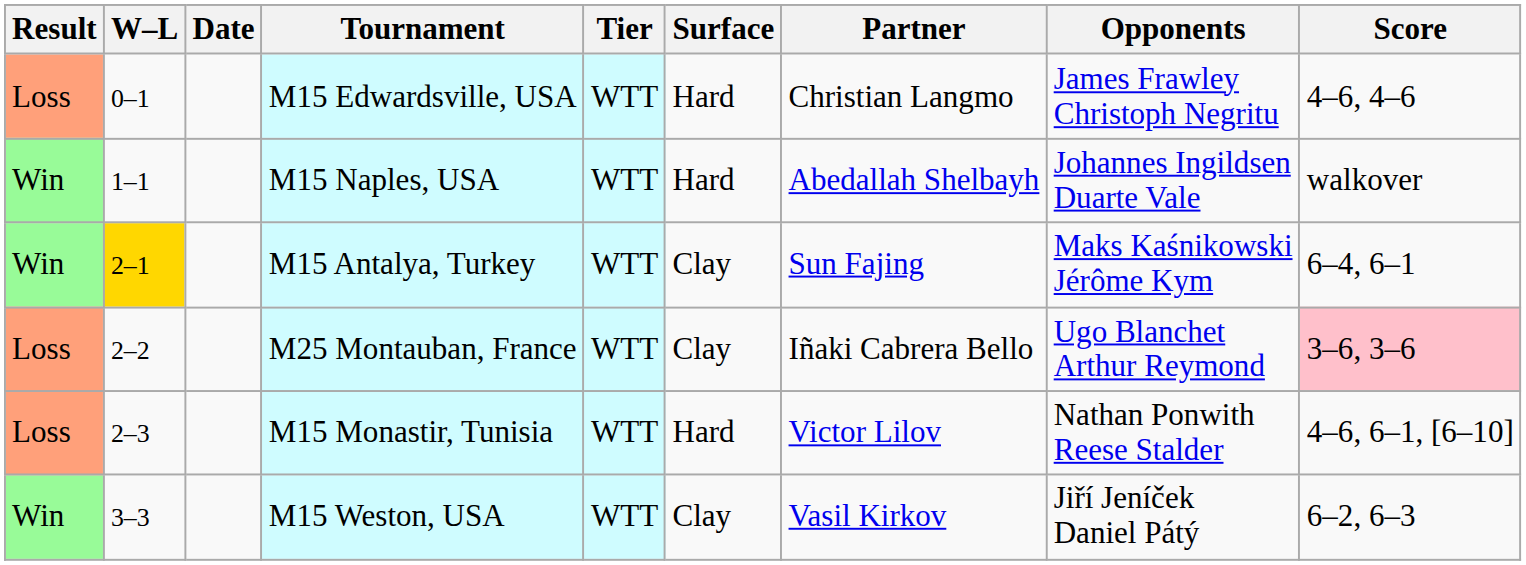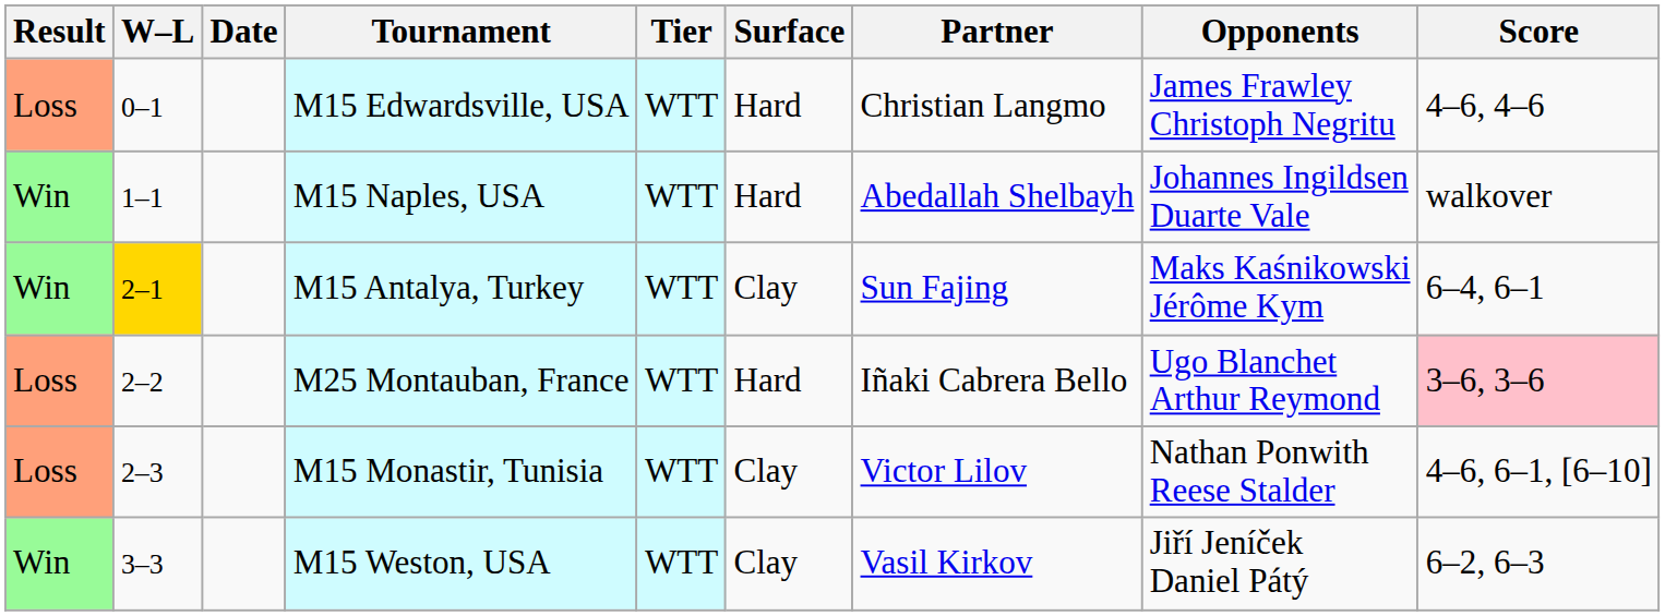 <table class="sortable wikitable">
 <tr>
 <th>Result</th>
 <th class="unsortable">W–L</th>
 <th>Date</th>
 <th>Tournament</th>
 <th>Tier</th>
 <th>Surface</th>
 <th>Partner</th>
 <th>Opponents</th>
 <th class="unsortable">Score</th>
 </tr>
 <tr>
 <td bgcolor=FFA07A>Loss</td>
 <td><small>0–1</small></td>
 <td></td>
 <td style="background:#cffcff;">M15 Edwardsville, USA</td>
 <td style="background:#cffcff;">WTT</td>
 <td>Hard</td>
 <td> Christian Langmo</td>
 <td> <a href='#'>James Frawley</a> <br>  <a href='#'>Christoph Negritu</a></td>
 <td>4–6, 4–6</td>
 </tr>
 <tr>
 <td bgcolor=98FB98>Win</td>
 <td><small>1–1</small></td>
 <td></td>
 <td style="background:#cffcff;">M15 Naples, USA</td>
 <td style="background:#cffcff;">WTT</td>
 <td>Hard</td>
 <td> <a href='#'>Abedallah Shelbayh</a></td>
 <td> <a href='#'>Johannes Ingildsen</a> <br>  <a href='#'>Duarte Vale</a></td>
 <td>walkover</td>
 </tr>
 <tr>
 <td bgcolor=98FB98>Win</td>
 <td style="background: gold;"><small>2–1</small></td>
 <td></td>
 <td style="background:#cffcff;">M15 Antalya, Turkey</td>
 <td style="background:#cffcff;">WTT</td>
 <td>Clay</td>
 <td> <a href='#'>Sun Fajing</a></td>
 <td> <a href='#'>Maks Kaśnikowski</a> <br>  <a href='#'>Jérôme Kym</a></td>
 <td>6–4, 6–1</td>
 </tr>
 <tr>
 <td bgcolor=FFA07A>Loss</td>
 <td><small>2–2</small></td>
 <td></td>
 <td style="background:#cffcff;">M25 Montauban, France</td>
 <td style="background:#cffcff;">WTT</td>
-<td>Clay</td>
+<td>Hard</td>
 <td> Iñaki Cabrera Bello</td>
 <td> <a href='#'>Ugo Blanchet</a> <br>  <a href='#'>Arthur Reymond</a></td>
 <td style="background: pink;">3–6, 3–6</td>
 </tr>
 <tr>
 <td bgcolor=FFA07A>Loss</td>
 <td><small>2–3</small></td>
 <td></td>
 <td style="background:#cffcff;">M15 Monastir, Tunisia</td>
 <td style="background:#cffcff;">WTT</td>
-<td>Hard</td>
+<td>Clay</td>
 <td> <a href='#'>Victor Lilov</a></td>
 <td> Nathan Ponwith <br>  <a href='#'>Reese Stalder</a></td>
 <td>4–6, 6–1, [6–10]</td>
 </tr>
 <tr>
 <td bgcolor=98FB98>Win</td>
 <td><small>3–3</small></td>
 <td></td>
 <td style="background:#cffcff;">M15 Weston, USA</td>
 <td style="background:#cffcff;">WTT</td>
 <td>Clay</td>
 <td> <a href='#'>Vasil Kirkov</a></td>
 <td> Jiří Jeníček <br>  Daniel Pátý</td>
 <td>6–2, 6–3</td>
 </tr>
 </table>
